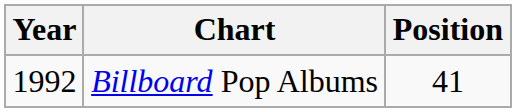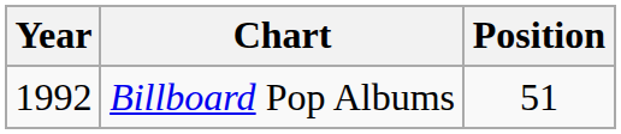 <table class="wikitable">
 <tr>
 <th>Year</th>
 <th>Chart</th>
 <th>Position</th>
 </tr>
 <tr>
 <td>1992</td>
 <td><em><a href='#'>Billboard</a></em> Pop Albums</td>
-<td align="center">41</td>
+<td align="center">51</td>
 </tr>
 </table>
